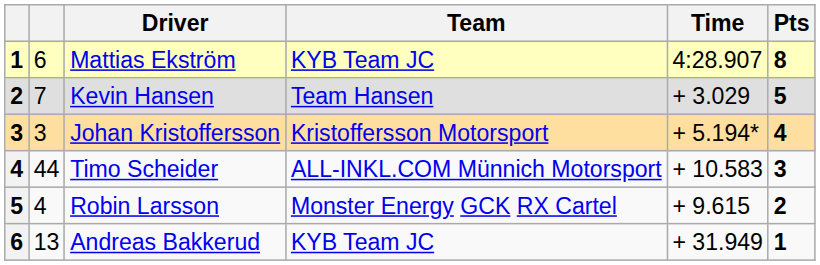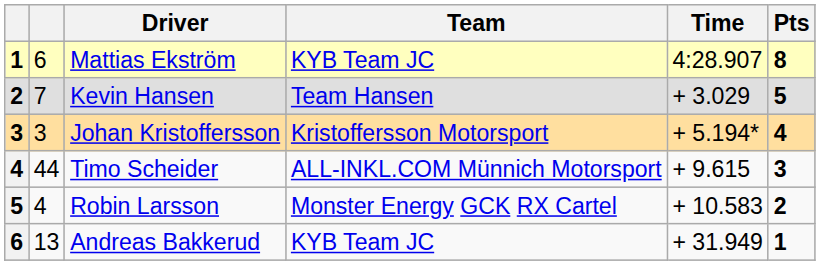 <table class="wikitable" style="font-size:95%">
 <tr>
 <th></th>
 <th></th>
 <th>Driver</th>
 <th>Team</th>
 <th>Time</th>
 <th>Pts</th>
 </tr>
 <tr>
 <th style="background:#ffffbf;">1</th>
 <td style="background:#ffffbf;">6</td>
 <td style="background:#ffffbf;"> <a href='#'>Mattias Ekström</a></td>
 <td style="background:#ffffbf;"><a href='#'>KYB Team JC</a></td>
 <td style="background:#ffffbf;">4:28.907</td>
 <td style="background:#ffffbf;"><strong>8</strong></td>
 </tr>
 <tr>
 <th style="background:#dfdfdf;">2</th>
 <td style="background:#dfdfdf;">7</td>
 <td style="background:#dfdfdf;"> <a href='#'>Kevin Hansen</a></td>
 <td style="background:#dfdfdf;"><a href='#'>Team Hansen</a></td>
 <td style="background:#dfdfdf;">+ 3.029</td>
 <td style="background:#dfdfdf;"><strong>5</strong></td>
 </tr>
 <tr>
 <th style="background:#ffdf9f;">3</th>
 <td style="background:#ffdf9f;">3</td>
 <td style="background:#ffdf9f;"> <a href='#'>Johan Kristoffersson</a></td>
 <td style="background:#ffdf9f;"><a href='#'>Kristoffersson Motorsport</a></td>
 <td style="background:#ffdf9f;">+ 5.194*</td>
 <td style="background:#ffdf9f;"><strong>4</strong></td>
 </tr>
 <tr>
 <th>4</th>
 <td>44</td>
 <td> <a href='#'>Timo Scheider</a></td>
 <td><a href='#'>ALL-INKL.COM Münnich Motorsport</a></td>
-<td>+ 10.583</td>
+<td>+ 9.615</td>
 <td><strong>3</strong></td>
 </tr>
 <tr>
 <th>5</th>
 <td>4</td>
 <td> <a href='#'>Robin Larsson</a></td>
 <td><a href='#'>Monster Energy</a> <a href='#'>GCK</a> <a href='#'>RX Cartel</a></td>
-<td>+ 9.615</td>
+<td>+ 10.583</td>
 <td><strong>2</strong></td>
 </tr>
 <tr>
 <th>6</th>
 <td>13</td>
 <td> <a href='#'>Andreas Bakkerud</a></td>
 <td><a href='#'>KYB Team JC</a></td>
 <td>+ 31.949</td>
 <td><strong>1</strong></td>
 </tr>
 </table>
